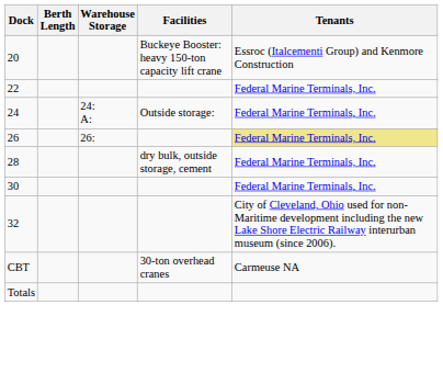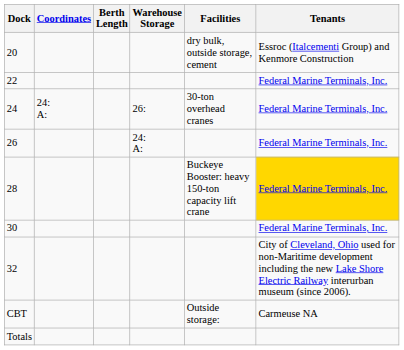 <table class="wikitable sortable">
 <tr>
 <th>Dock <br></th>
+<th><a href='#'>Coordinates</a><br></th>
 <th>Berth<br>Length <br></th>
 <th>Warehouse<br>Storage <br></th>
 <th>Facilities <br></th>
 <th>Tenants <br></th>
 </tr>
 <tr>
 <td>20</td>
 <td></td>
 <td></td>
-<td>Buckeye Booster: heavy 150-ton capacity lift crane</td>
+<td></td>
+<td>dry bulk, outside storage, cement</td>
 <td>Essroc (<a href='#'>Italcementi</a> Group) and Kenmore Construction</td>
 </tr>
 <tr>
 <td>22</td>
 <td></td>
 <td></td>
 <td></td>
+<td></td>
 <td><a href='#'>Federal Marine Terminals, Inc.</a></td>
 </tr>
 <tr>
 <td>24</td>
+<td>24: <br>A: </td>
 <td></td>
-<td>24: <br>A: </td>
-<td>Outside storage:<br></td>
+<td>26: </td>
+<td>30-ton overhead cranes</td>
 <td><a href='#'>Federal Marine Terminals, Inc.</a></td>
 </tr>
 <tr>
 <td>26</td>
 <td></td>
-<td>26: </td>
 <td></td>
-<td style="background: khaki;"><a href='#'>Federal Marine Terminals, Inc.</a></td>
+<td>24: <br>A: </td>
+<td></td>
+<td><a href='#'>Federal Marine Terminals, Inc.</a></td>
 </tr>
 <tr>
 <td>28</td>
 <td></td>
 <td></td>
-<td>dry bulk, outside storage, cement</td>
-<td><a href='#'>Federal Marine Terminals, Inc.</a></td>
+<td></td>
+<td>Buckeye Booster: heavy 150-ton capacity lift crane</td>
+<td style="background: gold;"><a href='#'>Federal Marine Terminals, Inc.</a></td>
 </tr>
 <tr>
 <td>30</td>
+<td></td>
 <td></td>
 <td></td>
 <td></td>
 <td><a href='#'>Federal Marine Terminals, Inc.</a></td>
 </tr>
 <tr>
 <td>32</td>
 <td></td>
 <td></td>
 <td></td>
+<td></td>
 <td>City of <a href='#'>Cleveland, Ohio</a> used for non-Maritime development including the new <a href='#'>Lake Shore Electric Railway</a> interurban museum (since 2006).</td>
 </tr>
 <tr>
 <td>CBT</td>
 <td></td>
 <td></td>
-<td>30-ton overhead cranes</td>
+<td></td>
+<td>Outside storage:<br></td>
 <td>Carmeuse NA</td>
 </tr>
 <tr>
 <td>Totals</td>
 <td></td>
 <td></td>
 <td></td>
 <td></td>
+<td></td>
 </tr>
 </table>
